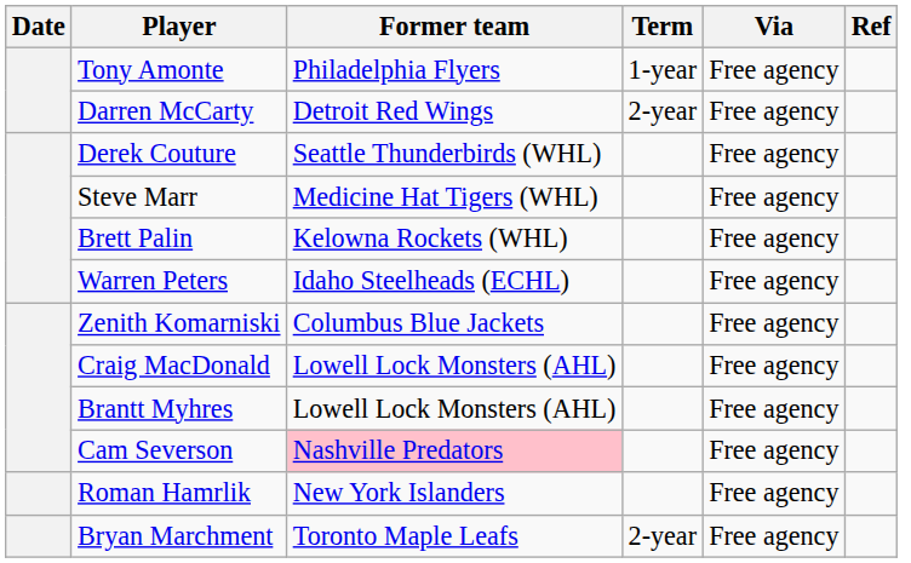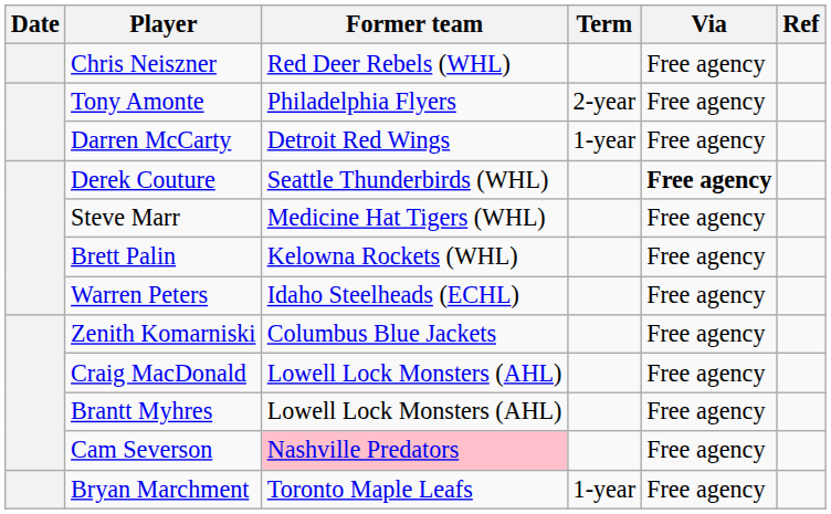 <table class="wikitable plainrowheaders">
 <tr style="background:#ddd; text-align:center;">
 <th>Date</th>
 <th>Player</th>
 <th>Former team</th>
 <th>Term</th>
 <th>Via</th>
 <th>Ref</th>
 </tr>
 <tr>
+<th scope="row"></th>
+<td><a href='#'>Chris Neiszner</a></td>
+<td><a href='#'>Red Deer Rebels</a> (<a href='#'>WHL</a>)</td>
+<td></td>
+<td>Free agency</td>
+<td></td>
+</tr>
+<tr>
 <th scope="row" rowspan=2></th>
 <td><a href='#'>Tony Amonte</a></td>
 <td><a href='#'>Philadelphia Flyers</a></td>
-<td>1-year</td>
+<td>2-year</td>
 <td>Free agency</td>
 <td></td>
 </tr>
 <tr>
 <td><a href='#'>Darren McCarty</a></td>
 <td><a href='#'>Detroit Red Wings</a></td>
-<td>2-year</td>
+<td>1-year</td>
 <td>Free agency</td>
 <td></td>
 </tr>
 <tr>
 <th scope="row" rowspan=4></th>
 <td><a href='#'>Derek Couture</a></td>
 <td><a href='#'>Seattle Thunderbirds</a> (WHL)</td>
 <td></td>
-<td>Free agency</td>
+<td><strong>Free agency</strong></td>
 <td></td>
 </tr>
 <tr>
 <td>Steve Marr</td>
 <td><a href='#'>Medicine Hat Tigers</a> (WHL)</td>
 <td></td>
 <td>Free agency</td>
 <td></td>
 </tr>
 <tr>
 <td><a href='#'>Brett Palin</a></td>
 <td><a href='#'>Kelowna Rockets</a> (WHL)</td>
 <td></td>
 <td>Free agency</td>
 <td></td>
 </tr>
 <tr>
 <td><a href='#'>Warren Peters</a></td>
 <td><a href='#'>Idaho Steelheads</a> (<a href='#'>ECHL</a>)</td>
 <td></td>
 <td>Free agency</td>
 <td></td>
 </tr>
 <tr>
 <th scope="row" rowspan=4></th>
 <td><a href='#'>Zenith Komarniski</a></td>
 <td><a href='#'>Columbus Blue Jackets</a></td>
 <td></td>
 <td>Free agency</td>
 <td></td>
 </tr>
 <tr>
 <td><a href='#'>Craig MacDonald</a></td>
 <td><a href='#'>Lowell Lock Monsters</a> (<a href='#'>AHL</a>)</td>
 <td></td>
 <td>Free agency</td>
 <td></td>
 </tr>
 <tr>
 <td><a href='#'>Brantt Myhres</a></td>
 <td>Lowell Lock Monsters (AHL)</td>
 <td></td>
 <td>Free agency</td>
 <td></td>
 </tr>
 <tr>
 <td><a href='#'>Cam Severson</a></td>
 <td style="background: pink;"><a href='#'>Nashville Predators</a></td>
 <td></td>
 <td>Free agency</td>
 <td></td>
 </tr>
 <tr>
 <th scope="row"></th>
-<td><a href='#'>Roman Hamrlik</a></td>
-<td><a href='#'>New York Islanders</a></td>
-<td></td>
-<td>Free agency</td>
-<td></td>
-</tr>
-<tr>
-<th scope="row"></th>
 <td><a href='#'>Bryan Marchment</a></td>
 <td><a href='#'>Toronto Maple Leafs</a></td>
-<td>2-year</td>
+<td>1-year</td>
 <td>Free agency</td>
 <td></td>
 </tr>
 </table>
